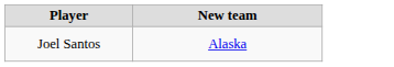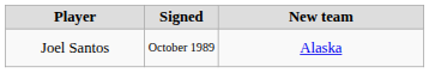 <table class="wikitable" style="text-align: center">
 <tr align="center" bgcolor="#dddddd">
 <td style="width:140px"><strong>Player</strong></td>
+<td style="width:70px"><strong>Signed</strong></td>
 <td style="width:210px"><strong>New team</strong></td>
 </tr>
 <tr style="height:40px">
 <td>Joel Santos</td>
+<td style="font-size: 80%">October 1989</td>
 <td><a href='#'>Alaska</a></td>
 </tr>
 </table>
